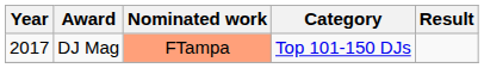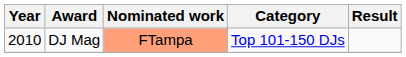 <table class="wikitable plainrowheaders" style="text-align:center;">
 <tr>
 <th>Year</th>
 <th>Award</th>
 <th>Nominated work</th>
 <th>Category</th>
 <th>Result</th>
 </tr>
 <tr>
-<td>2017</td>
+<td>2010</td>
 <td>DJ Mag</td>
 <td style="background: lightsalmon;">FTampa</td>
 <td><a href='#'>Top 101-150 DJs</a></td>
 <td></td>
 </tr>
 <tr>
 </tr>
 </table>
